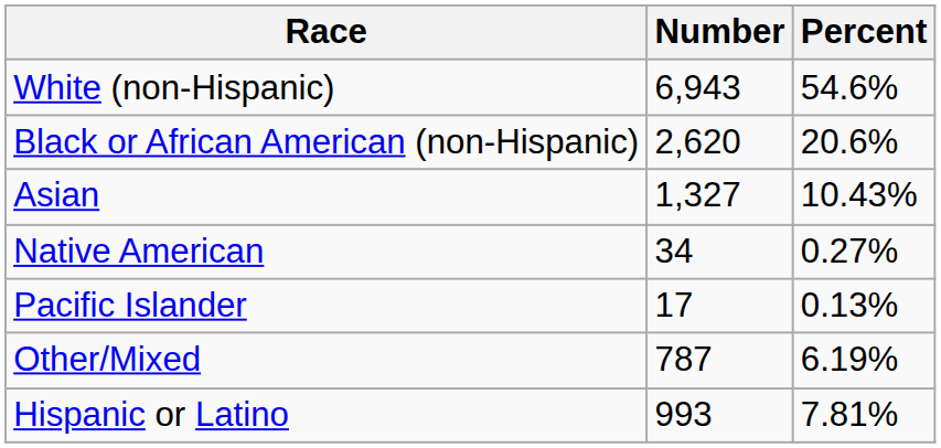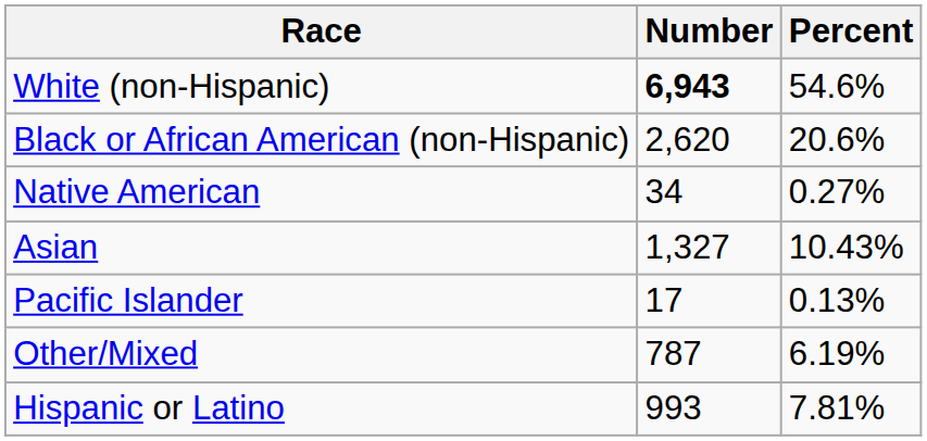 <table class="wikitable">
 <tr>
 <th>Race</th>
 <th>Number</th>
 <th>Percent</th>
 </tr>
 <tr>
 <td><a href='#'>White</a> (non-Hispanic)</td>
-<td>6,943</td>
+<td><strong>6,943</strong></td>
 <td>54.6%</td>
 </tr>
 <tr>
 <td><a href='#'>Black or African American</a> (non-Hispanic)</td>
 <td>2,620</td>
 <td>20.6%</td>
 </tr>
 <tr>
+<td><a href='#'>Native American</a></td>
+<td>34</td>
+<td>0.27%</td>
+</tr>
+<tr>
 <td><a href='#'>Asian</a></td>
 <td>1,327</td>
 <td>10.43%</td>
-</tr>
-<tr>
-<td><a href='#'>Native American</a></td>
-<td>34</td>
-<td>0.27%</td>
 </tr>
 <tr>
 <td><a href='#'>Pacific Islander</a></td>
 <td>17</td>
 <td>0.13%</td>
 </tr>
 <tr>
 <td><a href='#'>Other/Mixed</a></td>
 <td>787</td>
 <td>6.19%</td>
 </tr>
 <tr>
 <td><a href='#'>Hispanic</a> or <a href='#'>Latino</a></td>
 <td>993</td>
 <td>7.81%</td>
 </tr>
 </table>
